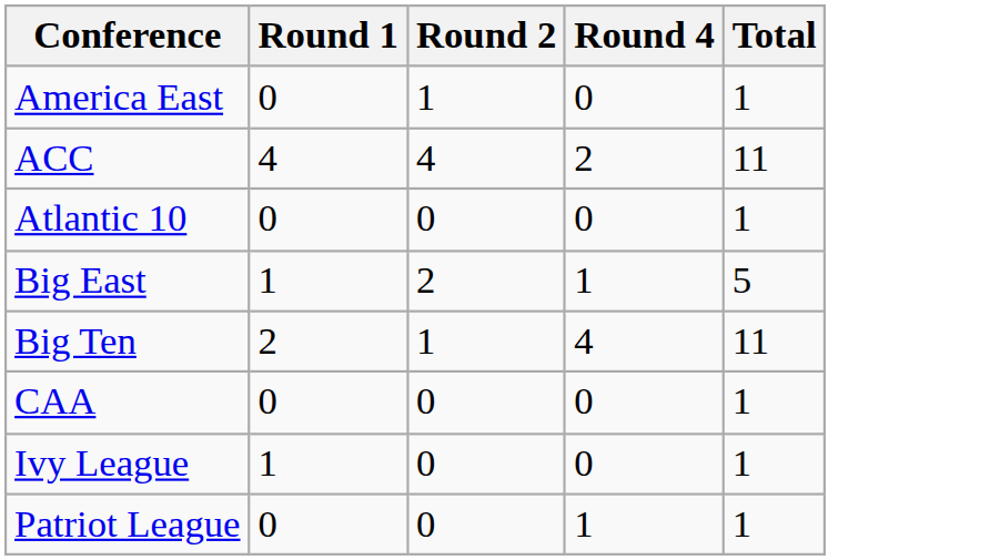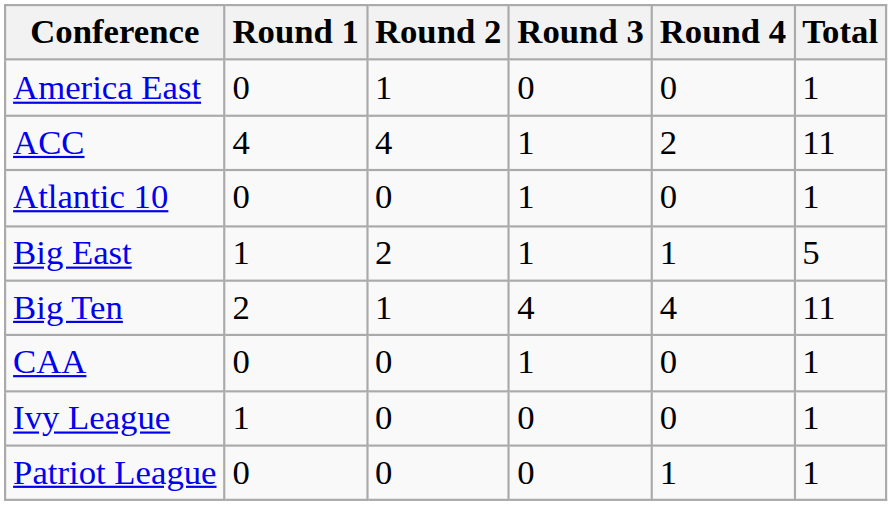 <table class="wikitable sortable">
 <tr>
 <th>Conference</th>
 <th>Round 1</th>
 <th>Round 2</th>
+<th>Round 3</th>
 <th>Round 4</th>
 <th>Total</th>
 </tr>
 <tr>
 <td><a href='#'>America East</a></td>
 <td>0</td>
 <td>1</td>
 <td>0</td>
+<td>0</td>
 <td>1</td>
 </tr>
 <tr>
 <td><a href='#'>ACC</a></td>
 <td>4</td>
 <td>4</td>
+<td>1</td>
 <td>2</td>
 <td>11</td>
 </tr>
 <tr>
 <td><a href='#'>Atlantic 10</a></td>
 <td>0</td>
 <td>0</td>
+<td>1</td>
 <td>0</td>
 <td>1</td>
 </tr>
 <tr>
 <td><a href='#'>Big East</a></td>
 <td>1</td>
 <td>2</td>
 <td>1</td>
+<td>1</td>
 <td>5</td>
 </tr>
 <tr>
 <td><a href='#'>Big Ten</a></td>
 <td>2</td>
 <td>1</td>
 <td>4</td>
+<td>4</td>
 <td>11</td>
 </tr>
 <tr>
 <td><a href='#'>CAA</a></td>
 <td>0</td>
 <td>0</td>
+<td>1</td>
 <td>0</td>
 <td>1</td>
 </tr>
 <tr>
 <td><a href='#'>Ivy League</a></td>
 <td>1</td>
 <td>0</td>
 <td>0</td>
+<td>0</td>
 <td>1</td>
 </tr>
 <tr>
 <td><a href='#'>Patriot League</a></td>
 <td>0</td>
 <td>0</td>
+<td>0</td>
 <td>1</td>
 <td>1</td>
 </tr>
 </table>
